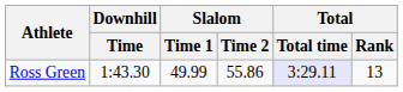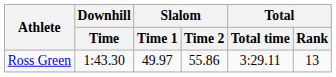 <table class="wikitable" style="font-size:90%">
 <tr>
 <th rowspan="2">Athlete</th>
 <th>Downhill</th>
 <th colspan="2">Slalom</th>
 <th colspan="2">Total</th>
 </tr>
 <tr>
 <th>Time</th>
 <th>Time 1</th>
 <th>Time 2</th>
 <th>Total time</th>
 <th>Rank</th>
 </tr>
 <tr>
 <td><a href='#'>Ross Green</a></td>
 <td align="center">1:43.30</td>
-<td align="center">49.99</td>
+<td align="center">49.97</td>
 <td align="center">55.86</td>
-<td align="center" style="background: lavender;">3:29.11</td>
+<td align="center">3:29.11</td>
 <td align="center">13</td>
 </tr>
 </table>
